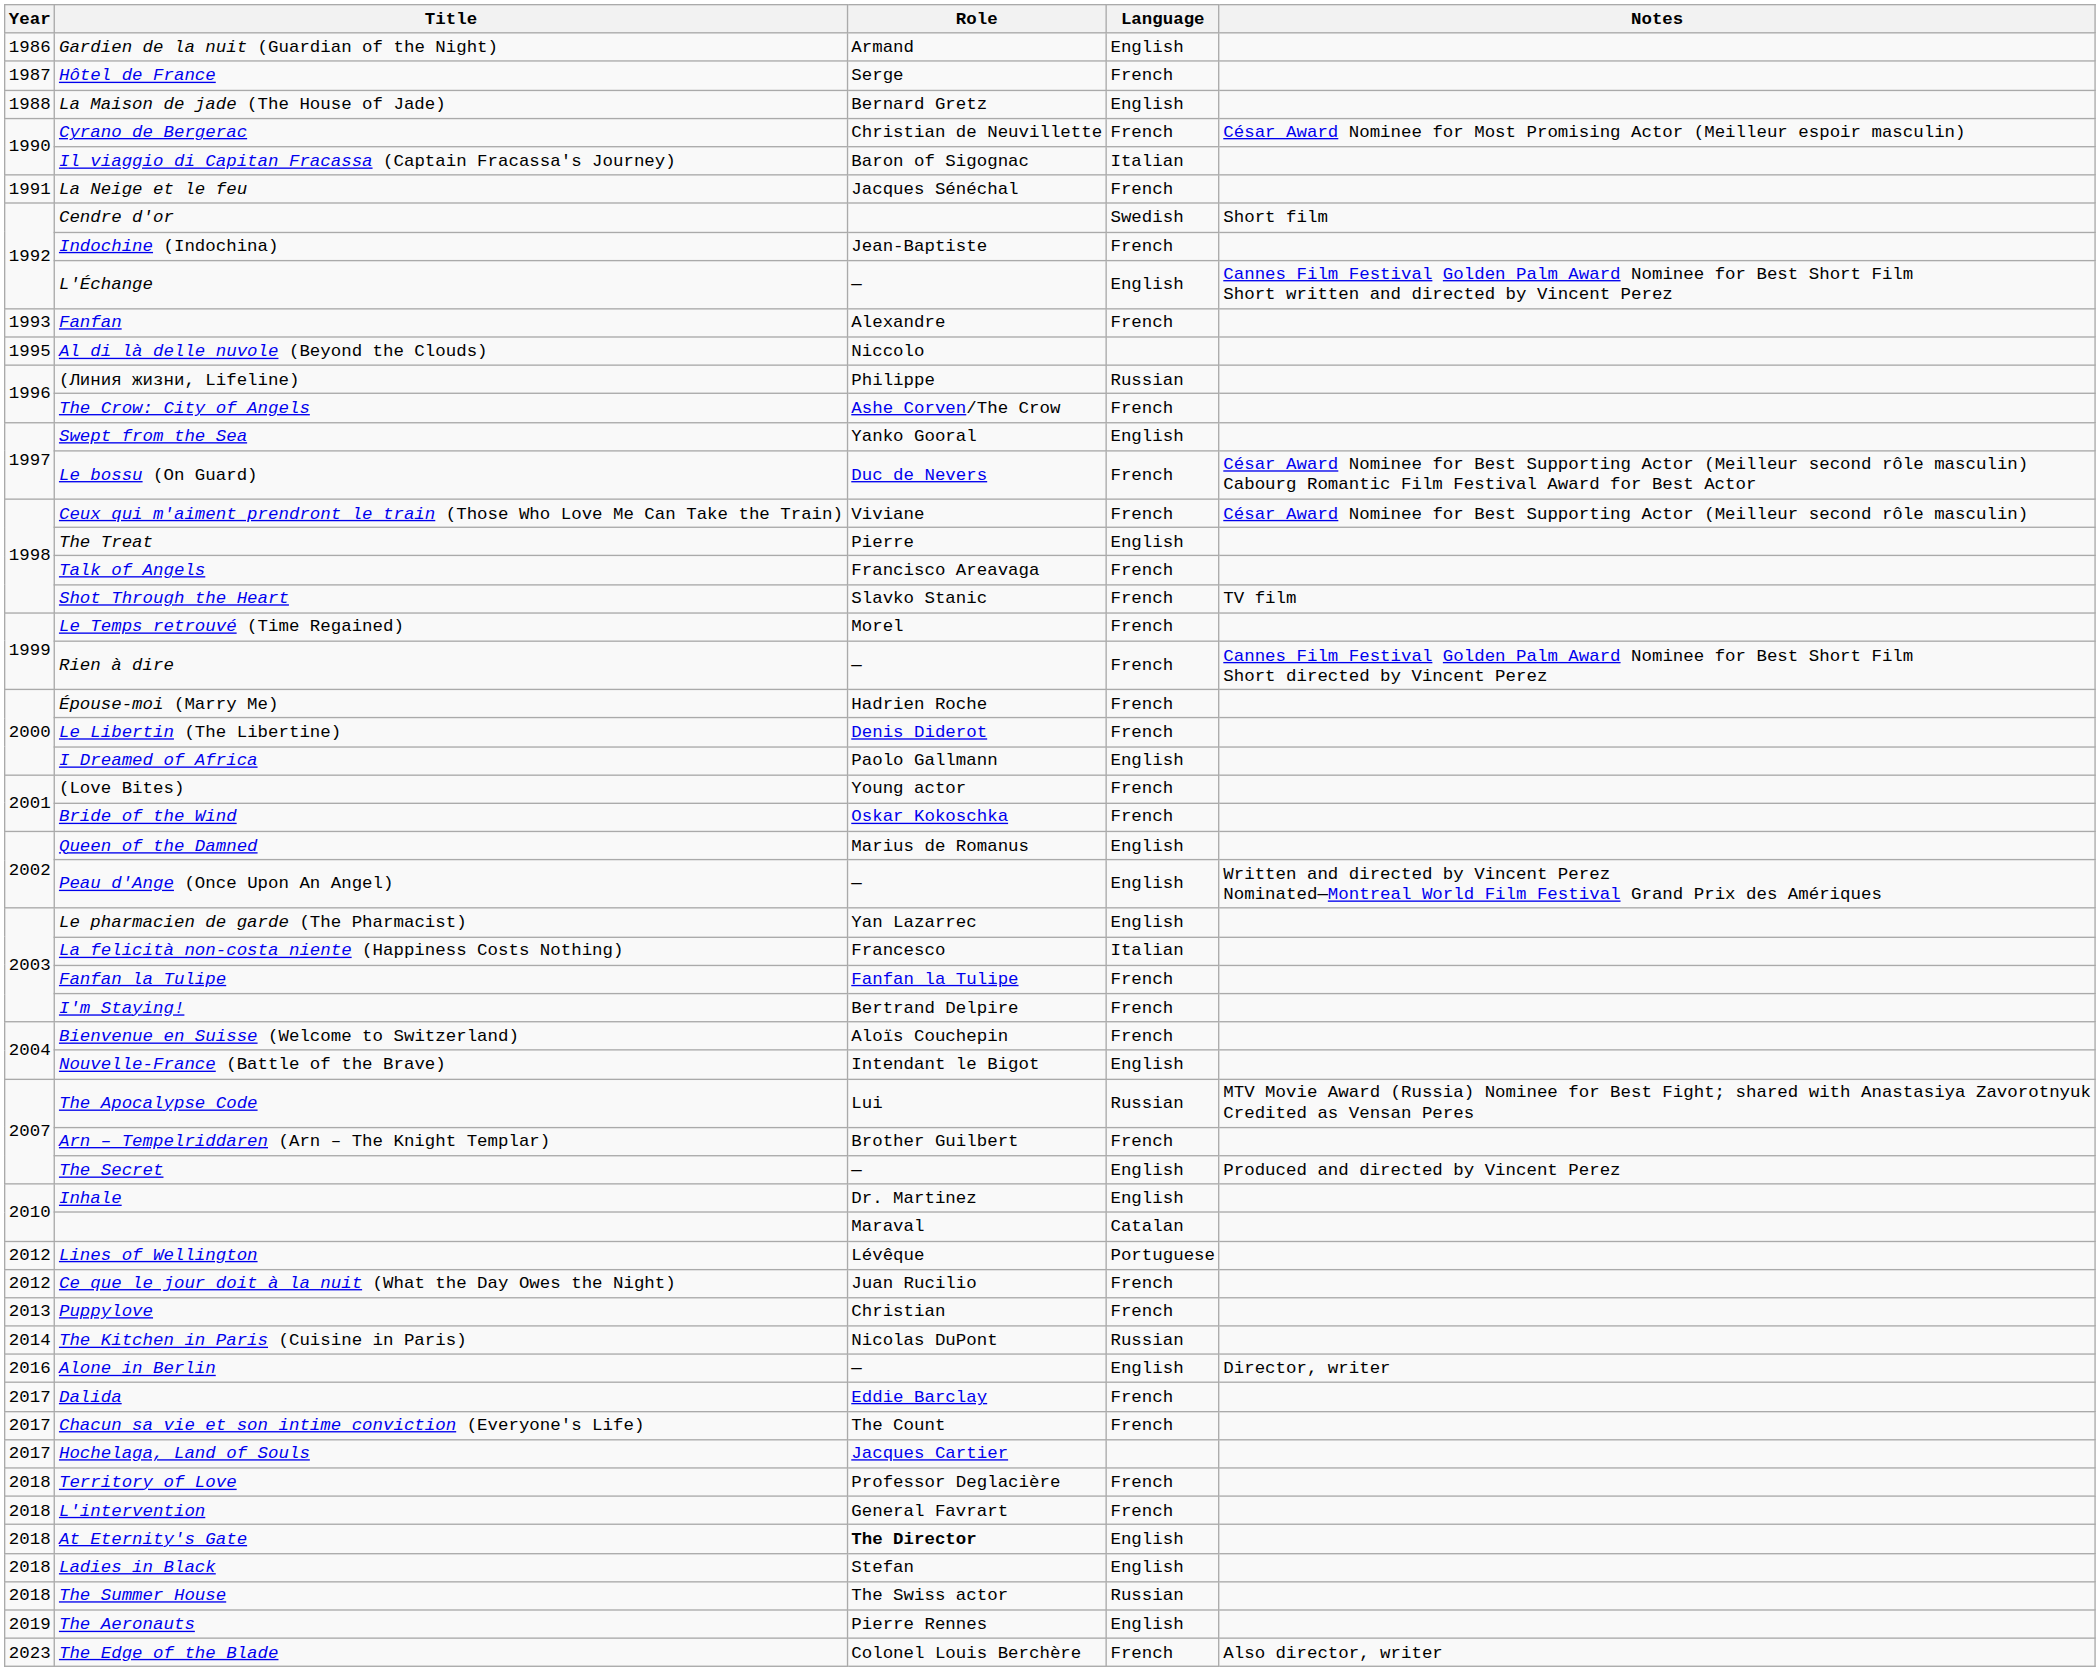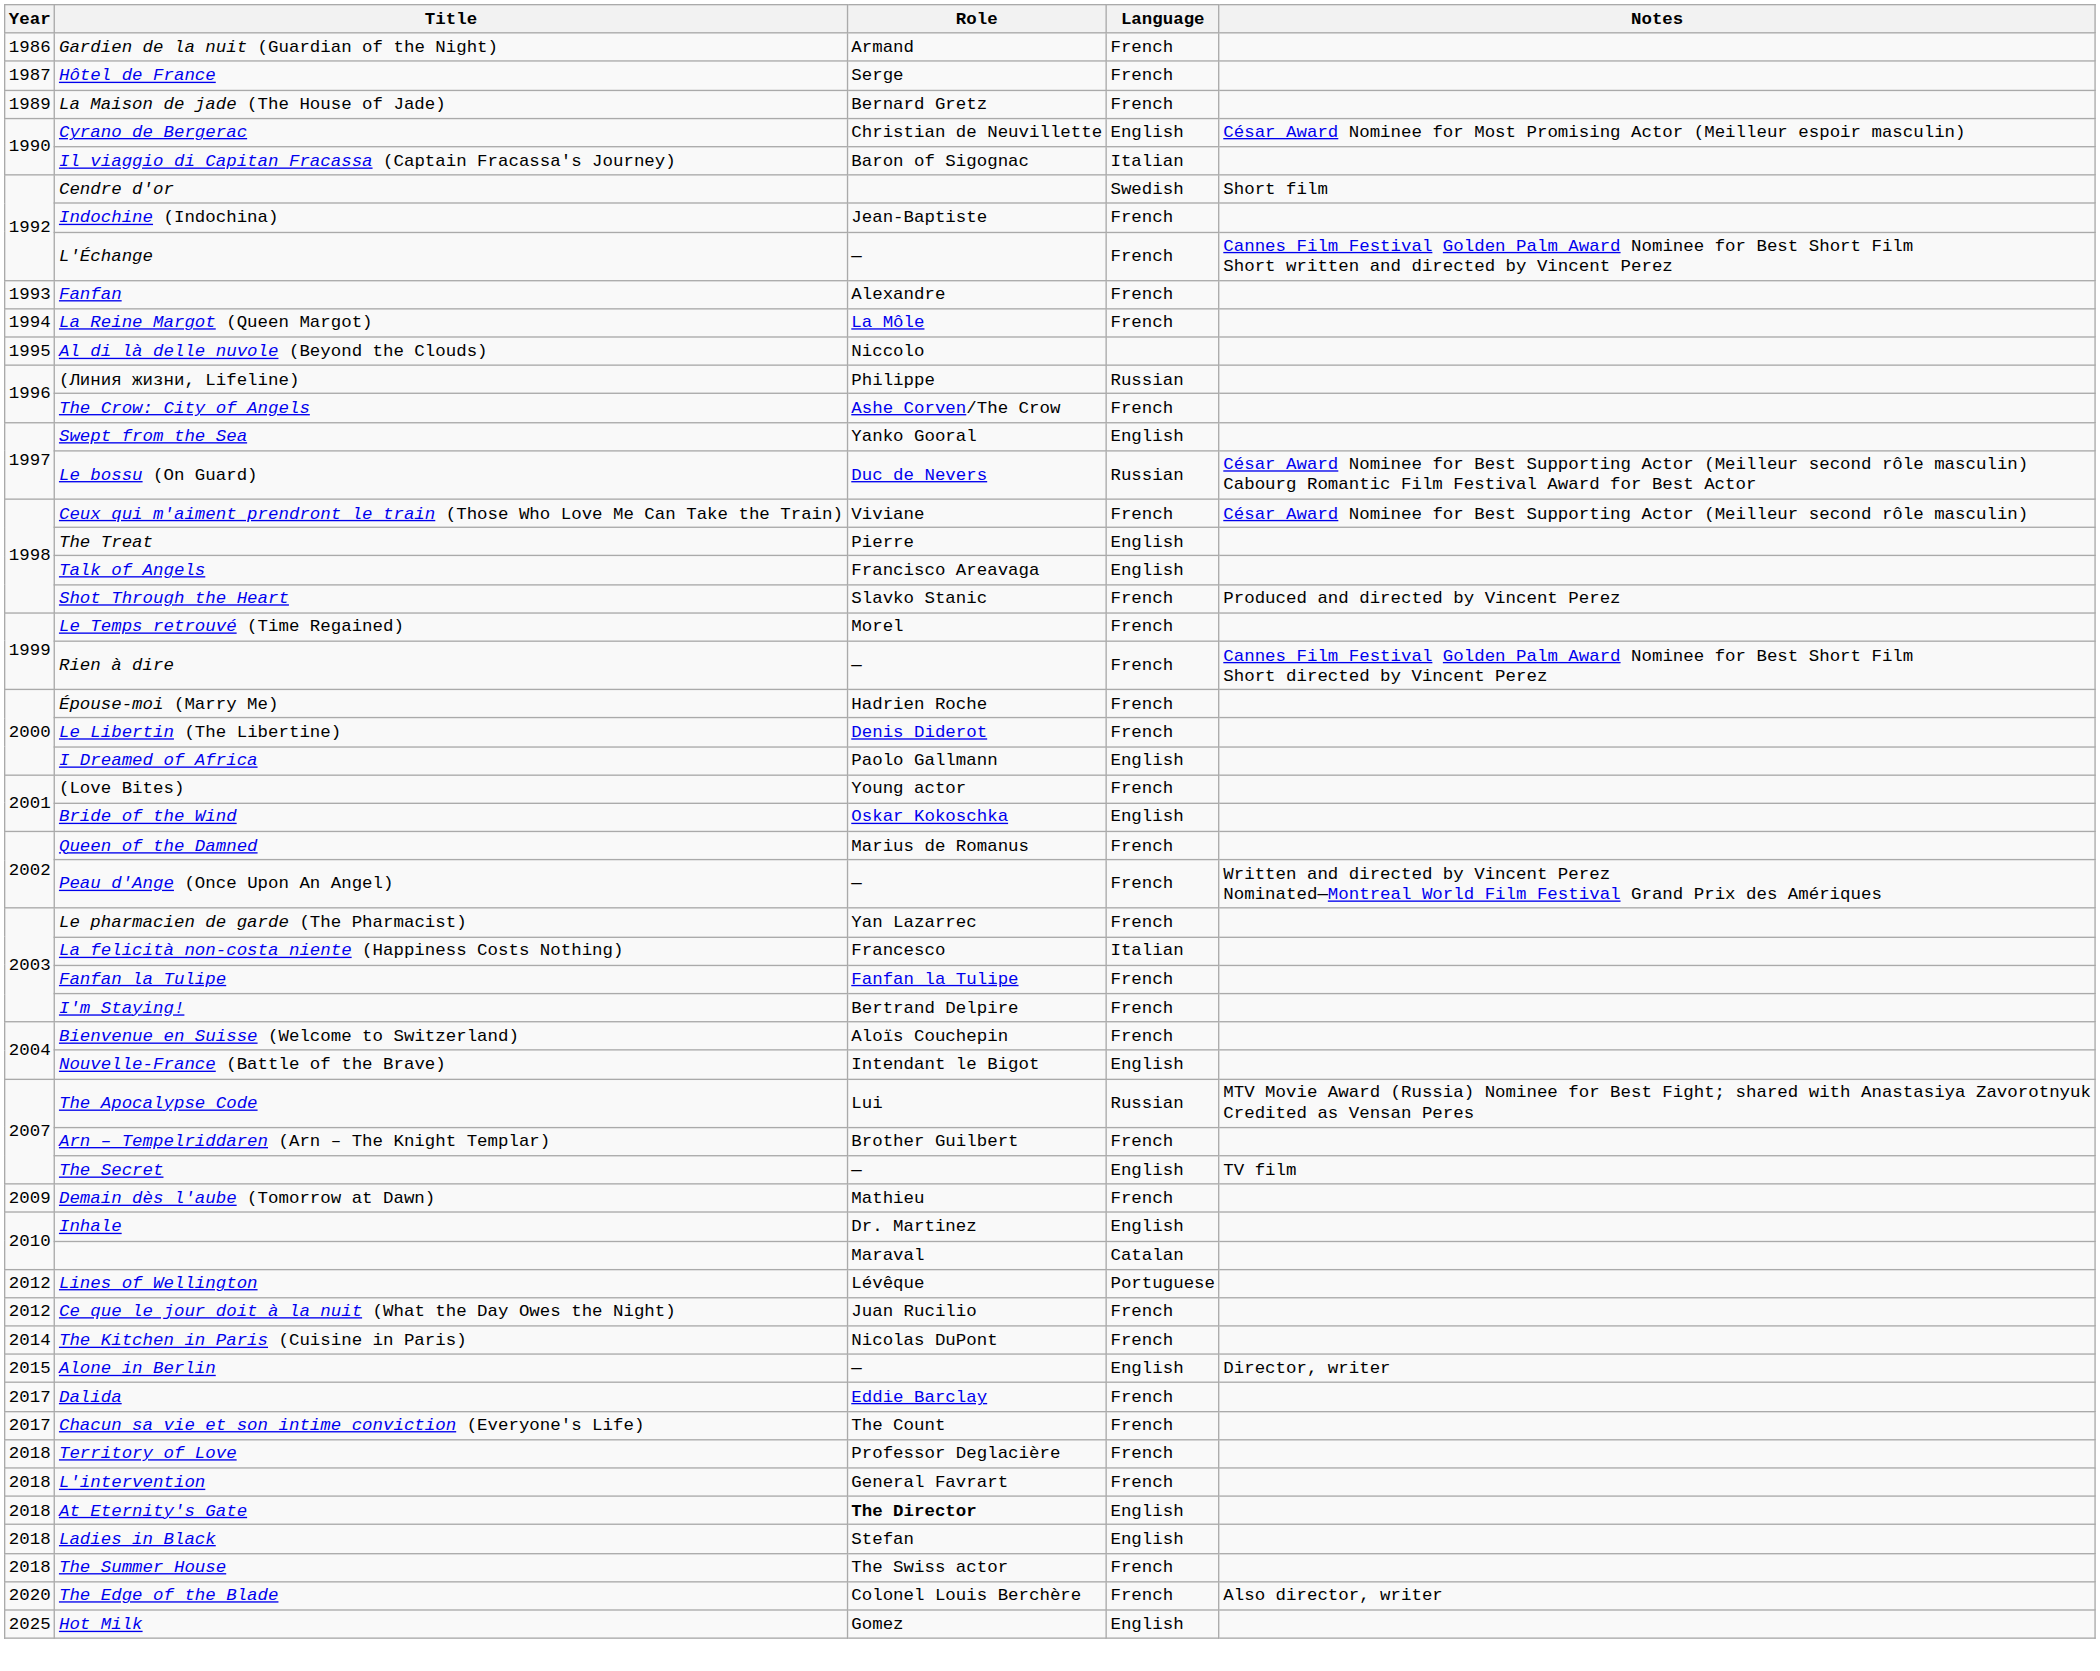 <table class="wikitable sortable">
 <tr>
 <th>Year</th>
 <th>Title</th>
 <th>Role</th>
 <th>Language</th>
 <th class="unsortable">Notes</th>
 </tr>
 <tr>
 <td>1986</td>
 <td><em>Gardien de la nuit</em> (Guardian of the Night)</td>
 <td>Armand</td>
-<td>English</td>
+<td>French</td>
 <td></td>
 </tr>
 <tr>
 <td>1987</td>
 <td><em><a href='#'>Hôtel de France</a></em></td>
 <td>Serge</td>
 <td>French</td>
 <td></td>
 </tr>
 <tr>
-<td>1988</td>
+<td>1989</td>
 <td><em>La Maison de jade</em> (The House of Jade)</td>
 <td>Bernard Gretz</td>
-<td>English</td>
+<td>French</td>
 <td></td>
 </tr>
 <tr>
 <td rowspan="2">1990</td>
 <td><em><a href='#'>Cyrano de Bergerac</a></em></td>
 <td>Christian de Neuvillette</td>
-<td>French</td>
+<td>English</td>
 <td><a href='#'>César Award</a> Nominee for Most Promising Actor (Meilleur espoir masculin)</td>
 </tr>
 <tr>
 <td><em><a href='#'>Il viaggio di Capitan Fracassa</a></em> (Captain Fracassa's Journey)</td>
 <td>Baron of Sigognac</td>
 <td>Italian</td>
-<td></td>
-</tr>
-<tr>
-<td>1991</td>
-<td><em>La Neige et le feu</em></td>
-<td>Jacques Sénéchal</td>
-<td>French</td>
 <td></td>
 </tr>
 <tr>
 <td rowspan="3">1992</td>
 <td><em>Cendre d'or</em></td>
 <td></td>
 <td>Swedish</td>
 <td>Short film</td>
 </tr>
 <tr>
 <td><em><a href='#'>Indochine</a></em> (Indochina)</td>
 <td>Jean-Baptiste</td>
 <td>French</td>
 <td></td>
 </tr>
 <tr>
 <td><em>L'Échange</em></td>
 <td>—</td>
-<td>English</td>
+<td>French</td>
 <td><a href='#'>Cannes Film Festival</a> <a href='#'>Golden Palm Award</a> Nominee for Best Short Film<br>Short written and directed by Vincent Perez</td>
 </tr>
 <tr>
 <td>1993</td>
 <td><em><a href='#'>Fanfan</a></em></td>
 <td>Alexandre</td>
+<td>French</td>
+<td></td>
+</tr>
+<tr>
+<td>1994</td>
+<td><em><a href='#'>La Reine Margot</a></em> (Queen Margot)</td>
+<td><a href='#'>La Môle</a></td>
 <td>French</td>
 <td></td>
 </tr>
 <tr>
 <td>1995</td>
 <td><em><a href='#'>Al di là delle nuvole</a></em> (Beyond the Clouds)</td>
 <td>Niccolo</td>
 <td></td>
 <td></td>
 </tr>
 <tr>
 <td rowspan="2">1996</td>
 <td><em></em> (Линия жизни, Lifeline)</td>
 <td>Philippe</td>
 <td>Russian</td>
 <td></td>
 </tr>
 <tr>
 <td><em><a href='#'>The Crow: City of Angels</a></em></td>
 <td><a href='#'>Ashe Corven</a>/The Crow</td>
 <td>French</td>
 <td></td>
 </tr>
 <tr>
 <td rowspan="2">1997</td>
 <td><em><a href='#'>Swept from the Sea</a></em></td>
 <td>Yanko Gooral</td>
 <td>English</td>
 <td></td>
 </tr>
 <tr>
 <td><em><a href='#'>Le bossu</a></em> (On Guard)</td>
 <td><a href='#'>Duc de Nevers</a></td>
-<td>French</td>
+<td>Russian</td>
 <td><a href='#'>César Award</a> Nominee for Best Supporting Actor (Meilleur second rôle masculin)<br>Cabourg Romantic Film Festival Award for Best Actor</td>
 </tr>
 <tr>
 <td rowspan="4">1998</td>
 <td><em><a href='#'>Ceux qui m'aiment prendront le train</a></em> (Those Who Love Me Can Take the Train)</td>
 <td>Viviane</td>
 <td>French</td>
 <td><a href='#'>César Award</a> Nominee for Best Supporting Actor (Meilleur second rôle masculin)</td>
 </tr>
 <tr>
 <td><em>The Treat</em></td>
 <td>Pierre</td>
 <td>English</td>
 <td></td>
 </tr>
 <tr>
 <td><em><a href='#'>Talk of Angels</a></em></td>
 <td>Francisco Areavaga</td>
-<td>French</td>
+<td>English</td>
 <td></td>
 </tr>
 <tr>
 <td><em><a href='#'>Shot Through the Heart</a></em></td>
 <td>Slavko Stanic</td>
 <td>French</td>
-<td>TV film</td>
+<td>Produced and directed by Vincent Perez</td>
 </tr>
 <tr>
 <td rowspan="2">1999</td>
 <td><em><a href='#'>Le Temps retrouvé</a></em> (Time Regained)</td>
 <td>Morel</td>
 <td>French</td>
 <td></td>
 </tr>
 <tr>
 <td><em>Rien à dire</em></td>
 <td>—</td>
 <td>French</td>
 <td><a href='#'>Cannes Film Festival</a> <a href='#'>Golden Palm Award</a> Nominee for Best Short Film<br>Short directed by Vincent Perez</td>
 </tr>
 <tr>
 <td rowspan="3">2000</td>
 <td><em>Épouse-moi</em> (Marry Me)</td>
 <td>Hadrien Roche</td>
 <td>French</td>
 <td></td>
 </tr>
 <tr>
 <td><em><a href='#'>Le Libertin</a></em> (The Libertine)</td>
 <td><a href='#'>Denis Diderot</a></td>
 <td>French</td>
 <td></td>
 </tr>
 <tr>
 <td><em><a href='#'>I Dreamed of Africa</a></em></td>
 <td>Paolo Gallmann</td>
 <td>English</td>
 <td></td>
 </tr>
 <tr>
 <td rowspan="2">2001</td>
 <td><em></em> (Love Bites)</td>
 <td>Young actor</td>
 <td>French</td>
 <td></td>
 </tr>
 <tr>
 <td><em><a href='#'>Bride of the Wind</a></em></td>
 <td><a href='#'>Oskar Kokoschka</a></td>
-<td>French</td>
+<td>English</td>
 <td></td>
 </tr>
 <tr>
 <td rowspan="2">2002</td>
 <td><em><a href='#'>Queen of the Damned</a></em></td>
 <td>Marius de Romanus</td>
-<td>English</td>
+<td>French</td>
 <td></td>
 </tr>
 <tr>
 <td><em><a href='#'>Peau d'Ange</a></em> (Once Upon An Angel)</td>
 <td>—</td>
-<td>English</td>
+<td>French</td>
 <td>Written and directed by Vincent Perez<br>Nominated—<a href='#'>Montreal World Film Festival</a> Grand Prix des Amériques</td>
 </tr>
 <tr>
 <td rowspan="4">2003</td>
 <td><em>Le pharmacien de garde</em> (The Pharmacist)</td>
 <td>Yan Lazarrec</td>
-<td>English</td>
+<td>French</td>
 <td></td>
 </tr>
 <tr>
 <td><em><a href='#'>La felicità non-costa niente</a></em> (Happiness Costs Nothing)</td>
 <td>Francesco</td>
 <td>Italian</td>
 <td></td>
 </tr>
 <tr>
 <td><em><a href='#'>Fanfan la Tulipe</a></em></td>
 <td><a href='#'>Fanfan la Tulipe</a></td>
 <td>French</td>
 <td></td>
 </tr>
 <tr>
 <td><em><a href='#'>I'm Staying!</a></em></td>
 <td>Bertrand Delpire</td>
 <td>French</td>
 <td></td>
 </tr>
 <tr>
 <td rowspan="2">2004</td>
 <td><em><a href='#'>Bienvenue en Suisse</a></em> (Welcome to Switzerland)</td>
 <td>Aloïs Couchepin</td>
 <td>French</td>
 <td></td>
 </tr>
 <tr>
 <td><em><a href='#'>Nouvelle-France</a></em> (Battle of the Brave)</td>
 <td>Intendant le Bigot</td>
 <td>English</td>
 <td></td>
 </tr>
 <tr>
 <td rowspan="3">2007</td>
 <td><em><a href='#'>The Apocalypse Code</a></em></td>
 <td>Lui</td>
 <td>Russian</td>
 <td>MTV Movie Award (Russia) Nominee for Best Fight; shared with Anastasiya Zavorotnyuk<br>Credited as Vensan Peres</td>
 </tr>
 <tr>
 <td><em><a href='#'>Arn – Tempelriddaren</a></em> (Arn – The Knight Templar)</td>
 <td>Brother Guilbert</td>
 <td>French</td>
 <td></td>
 </tr>
 <tr>
 <td><em><a href='#'>The Secret</a></em></td>
 <td>—</td>
 <td>English</td>
-<td>Produced and directed by Vincent Perez</td>
+<td>TV film</td>
+</tr>
+<tr>
+<td>2009</td>
+<td><em><a href='#'>Demain dès l'aube</a></em> (Tomorrow at Dawn)</td>
+<td>Mathieu</td>
+<td>French</td>
+<td></td>
 </tr>
 <tr>
 <td rowspan="2">2010</td>
 <td><em><a href='#'>Inhale</a></em></td>
 <td>Dr. Martinez</td>
 <td>English</td>
 <td></td>
 </tr>
 <tr>
 <td><em></em></td>
 <td>Maraval</td>
 <td>Catalan</td>
 <td></td>
 </tr>
 <tr>
 <td>2012</td>
 <td><em><a href='#'>Lines of Wellington</a></em></td>
 <td>Lévêque</td>
 <td>Portuguese</td>
 <td></td>
 </tr>
 <tr>
 <td>2012</td>
 <td><em><a href='#'>Ce que le jour doit à la nuit</a></em> (What the Day Owes the Night)</td>
 <td>Juan Rucilio</td>
 <td>French</td>
 <td></td>
 </tr>
 <tr>
-<td>2013</td>
-<td><em><a href='#'>Puppylove</a></em></td>
-<td>Christian</td>
+<td>2014</td>
+<td><em><a href='#'>The Kitchen in Paris</a></em> (Cuisine in Paris)</td>
+<td>Nicolas DuPont</td>
 <td>French</td>
 <td></td>
 </tr>
 <tr>
-<td>2014</td>
-<td><em><a href='#'>The Kitchen in Paris</a></em> (Cuisine in Paris)</td>
-<td>Nicolas DuPont</td>
-<td>Russian</td>
-<td></td>
-</tr>
-<tr>
-<td>2016</td>
+<td>2015</td>
 <td><em><a href='#'>Alone in Berlin</a></em></td>
 <td>—</td>
 <td>English</td>
 <td>Director, writer</td>
 </tr>
 <tr>
 <td>2017</td>
 <td><em><a href='#'>Dalida</a></em></td>
 <td><a href='#'>Eddie Barclay</a></td>
 <td>French</td>
 <td></td>
 </tr>
 <tr>
 <td>2017</td>
 <td><em><a href='#'>Chacun sa vie et son intime conviction</a></em> (Everyone's Life)</td>
 <td>The Count</td>
 <td>French</td>
-<td></td>
-</tr>
-<tr>
-<td>2017</td>
-<td><em><a href='#'>Hochelaga, Land of Souls</a></em></td>
-<td><a href='#'>Jacques Cartier</a></td>
-<td></td>
 <td></td>
 </tr>
 <tr>
 <td>2018</td>
 <td><em><a href='#'>Territory of Love</a></em></td>
 <td>Professor Deglacière</td>
 <td>French</td>
 </tr>
 <tr>
 <td>2018</td>
 <td><em><a href='#'>L'intervention</a></em></td>
 <td>General Favrart</td>
 <td>French</td>
 <td></td>
 </tr>
 <tr>
 <td>2018</td>
 <td><em><a href='#'>At Eternity's Gate</a></em></td>
 <td><strong>The Director</strong></td>
 <td>English</td>
 <td></td>
 </tr>
 <tr>
 <td>2018</td>
 <td><a href='#'><em>Ladies in Black</em></a></td>
 <td>Stefan</td>
 <td>English</td>
 <td></td>
 </tr>
 <tr>
 <td>2018</td>
 <td><em><a href='#'>The Summer House</a></em></td>
 <td>The Swiss actor</td>
-<td>Russian</td>
+<td>French</td>
 <td></td>
 </tr>
 <tr>
-<td>2019</td>
-<td><em><a href='#'>The Aeronauts</a></em></td>
-<td>Pierre Rennes</td>
-<td>English</td>
-<td></td>
-</tr>
-<tr>
-<td>2023</td>
+<td>2020</td>
 <td><em><a href='#'>The Edge of the Blade</a></em></td>
 <td>Colonel Louis Berchère</td>
 <td>French</td>
 <td>Also director, writer</td>
 </tr>
+<tr>
+<td>2025</td>
+<td><em><a href='#'>Hot Milk</a></em></td>
+<td>Gomez</td>
+<td>English</td>
+<td></td>
+</tr>
 </table>
